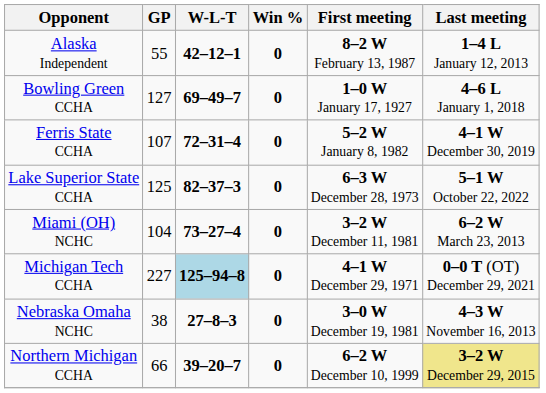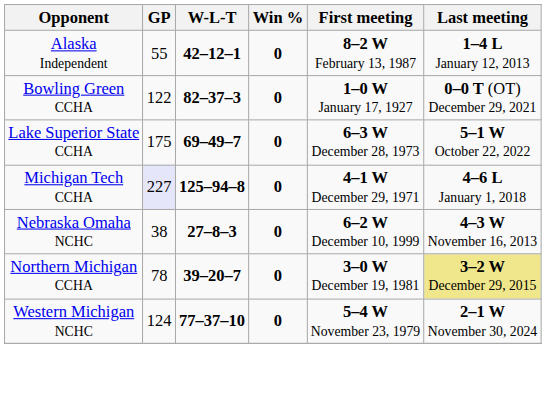 <table class="wikitable sortable" style="text-align: center;">
 <tr>
 <th>Opponent</th>
 <th>GP</th>
 <th>W-L-T</th>
 <th>Win %</th>
 <th>First meeting</th>
 <th>Last meeting</th>
 </tr>
 <tr>
 <td><a href='#'>Alaska</a><br><small>Independent</small></td>
 <td>55</td>
 <td><strong><span>42–12–1</span></strong></td>
 <td><strong><span>0</span></strong></td>
 <td><strong><span>8–2 W</span></strong><br><small>February 13, 1987</small></td>
 <td><strong><span>1–4 L</span></strong><br><small>January 12, 2013</small></td>
 </tr>
 <tr>
 <td><a href='#'>Bowling Green</a><br><small>CCHA</small></td>
-<td>127</td>
-<td><strong><span>69–49–7</span></strong></td>
+<td>122</td>
+<td><strong><span>82–37–3</span></strong></td>
 <td><strong><span>0</span></strong></td>
 <td><strong><span>1–0 W</span></strong><br><small>January 17, 1927</small></td>
-<td><strong><span>4–6 L</span></strong><br><small>January 1, 2018</small></td>
-</tr>
-<tr>
-<td><a href='#'>Ferris State</a><br><small>CCHA</small></td>
-<td>107</td>
-<td><strong><span>72–31–4</span></strong></td>
-<td><strong><span>0</span></strong></td>
-<td><strong><span>5–2 W</span></strong><br><small>January 8, 1982</small></td>
-<td><strong><span>4–1 W</span></strong><br><small>December 30, 2019</small></td>
+<td><strong><span>0–0 T</span></strong> (OT)<br><small>December 29, 2021</small></td>
 </tr>
 <tr>
 <td><a href='#'>Lake Superior State</a><br><small>CCHA</small></td>
-<td>125</td>
-<td><strong><span>82–37–3</span></strong></td>
+<td>175</td>
+<td><strong><span>69–49–7</span></strong></td>
 <td><strong><span>0</span></strong></td>
 <td><strong><span>6–3 W</span></strong><br><small>December 28, 1973</small></td>
 <td><strong><span>5–1 W</span></strong><br><small>October 22, 2022</small></td>
 </tr>
 <tr>
-<td><a href='#'>Miami (OH)</a><br><small>NCHC</small></td>
-<td>104</td>
-<td><strong><span>73–27–4</span></strong></td>
-<td><strong><span>0</span></strong></td>
-<td><strong><span>3–2 W</span></strong><br><small>December 11, 1981</small></td>
-<td><strong><span>6–2 W</span></strong><br><small>March 23, 2013</small></td>
-</tr>
-<tr>
 <td><a href='#'>Michigan Tech</a><br><small>CCHA</small></td>
-<td>227</td>
-<td style="background: lightblue;"><strong><span>125–94–8</span></strong></td>
+<td style="background: lavender;">227</td>
+<td><strong><span>125–94–8</span></strong></td>
 <td><strong><span>0</span></strong></td>
 <td><strong><span>4–1 W</span></strong><br><small>December 29, 1971</small></td>
-<td><strong><span>0–0 T</span></strong> (OT)<br><small>December 29, 2021</small></td>
+<td><strong><span>4–6 L</span></strong><br><small>January 1, 2018</small></td>
 </tr>
 <tr>
 <td><a href='#'>Nebraska Omaha</a><br><small>NCHC</small></td>
 <td>38</td>
 <td><strong><span>27–8–3</span></strong></td>
 <td><strong><span>0</span></strong></td>
-<td><strong><span>3–0 W</span></strong><br><small>December 19, 1981</small></td>
+<td><strong><span>6–2 W</span></strong><br><small>December 10, 1999</small></td>
 <td><strong><span>4–3 W</span></strong><br><small>November 16, 2013</small></td>
 </tr>
 <tr>
 <td><a href='#'>Northern Michigan</a><br><small>CCHA</small></td>
-<td>66</td>
+<td>78</td>
 <td><strong><span>39–20–7</span></strong></td>
 <td><strong><span>0</span></strong></td>
-<td><strong><span>6–2 W</span></strong><br><small>December 10, 1999</small></td>
+<td><strong><span>3–0 W</span></strong><br><small>December 19, 1981</small></td>
 <td style="background: khaki;"><strong><span>3–2 W</span></strong><br><small>December 29, 2015</small></td>
+</tr>
+<tr>
+<td><a href='#'>Western Michigan</a><br><small>NCHC</small></td>
+<td>124</td>
+<td><strong><span>77–37–10</span></strong></td>
+<td><strong><span>0</span></strong></td>
+<td><strong><span>5–4 W</span></strong><br><small>November 23, 1979</small></td>
+<td><strong><span>2–1 W</span></strong><br><small>November 30, 2024</small></td>
 </tr>
 <tr>
 </tr>
 </table>
